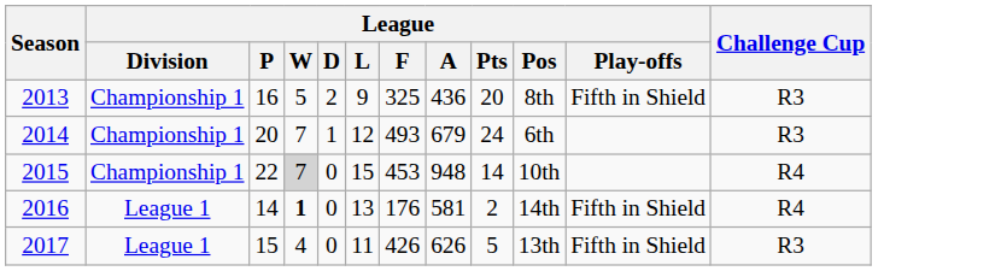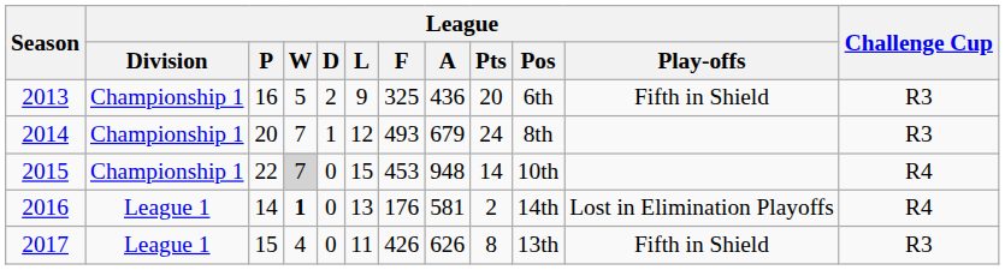 <table class="wikitable" style="text-align: center">
 <tr>
 <th rowspan=2>Season</th>
 <th colspan=10>League</th>
 <th rowspan=2><a href='#'>Challenge Cup</a></th>
 </tr>
 <tr>
 <th>Division</th>
 <th>P</th>
 <th>W</th>
 <th>D</th>
 <th>L</th>
 <th>F</th>
 <th>A</th>
 <th>Pts</th>
 <th>Pos</th>
 <th>Play-offs</th>
 </tr>
 <tr>
 <td><a href='#'>2013</a></td>
 <td><a href='#'>Championship 1</a></td>
 <td>16</td>
 <td>5</td>
 <td>2</td>
 <td>9</td>
 <td>325</td>
 <td>436</td>
 <td>20</td>
-<td>8th</td>
+<td>6th</td>
 <td>Fifth in Shield</td>
 <td>R3</td>
 </tr>
 <tr>
 <td><a href='#'>2014</a></td>
 <td><a href='#'>Championship 1</a></td>
 <td>20</td>
 <td>7</td>
 <td>1</td>
 <td>12</td>
 <td>493</td>
 <td>679</td>
 <td>24</td>
-<td>6th</td>
+<td>8th</td>
 <td></td>
 <td>R3</td>
 </tr>
 <tr>
 <td><a href='#'>2015</a></td>
 <td><a href='#'>Championship 1</a></td>
 <td>22</td>
 <td style="background: lightgrey;">7</td>
 <td>0</td>
 <td>15</td>
 <td>453</td>
 <td>948</td>
 <td>14</td>
 <td>10th</td>
 <td></td>
 <td>R4</td>
 </tr>
 <tr>
 <td><a href='#'>2016</a></td>
 <td><a href='#'>League 1</a></td>
 <td>14</td>
 <td><strong>1</strong></td>
 <td>0</td>
 <td>13</td>
 <td>176</td>
 <td>581</td>
 <td>2</td>
 <td>14th</td>
-<td>Fifth in Shield</td>
+<td>Lost in Elimination Playoffs</td>
 <td>R4</td>
 </tr>
 <tr>
 <td><a href='#'>2017</a></td>
 <td><a href='#'>League 1</a></td>
 <td>15</td>
 <td>4</td>
 <td>0</td>
 <td>11</td>
 <td>426</td>
 <td>626</td>
-<td>5</td>
+<td>8</td>
 <td>13th</td>
 <td>Fifth in Shield</td>
 <td>R3</td>
 </tr>
 </table>
